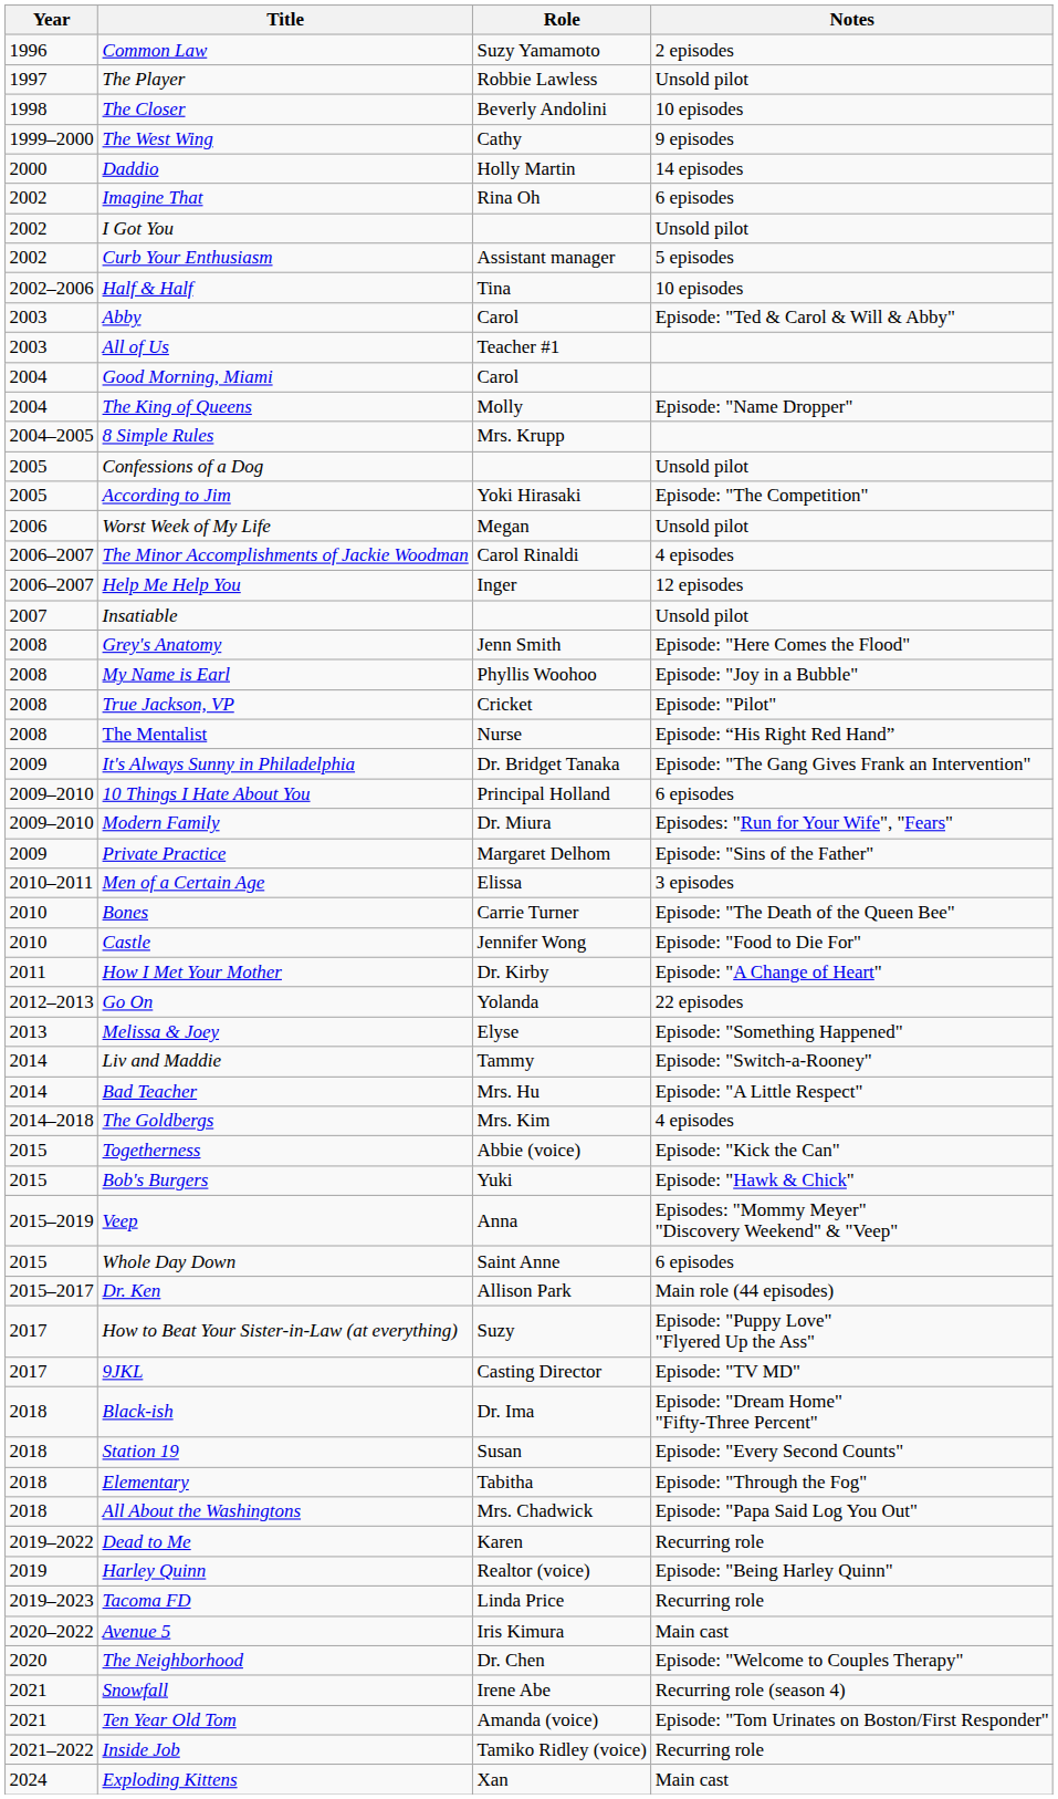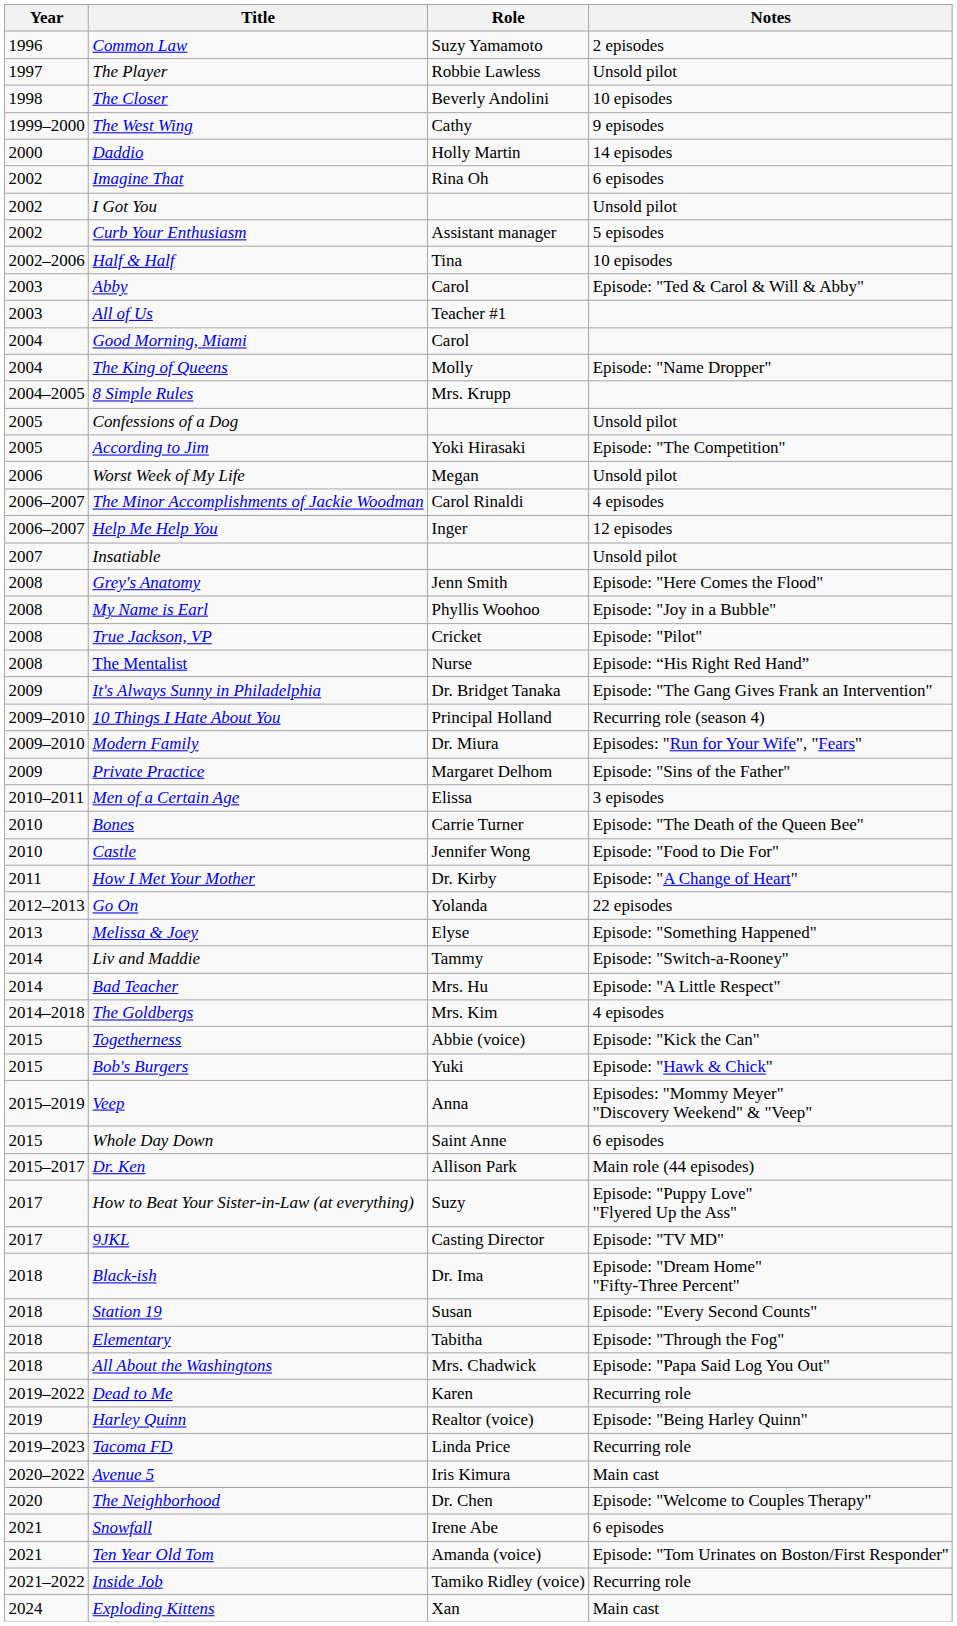 <table class="wikitable sortable">
 <tr>
 <th>Year</th>
 <th>Title</th>
 <th>Role</th>
 <th class="unsortable">Notes</th>
 </tr>
 <tr>
 <td>1996</td>
 <td><em><a href='#'>Common Law</a></em></td>
 <td>Suzy Yamamoto</td>
 <td>2 episodes</td>
 </tr>
 <tr>
 <td>1997</td>
 <td><em>The Player</em></td>
 <td>Robbie Lawless</td>
 <td>Unsold pilot</td>
 </tr>
 <tr>
 <td>1998</td>
 <td><em><a href='#'>The Closer</a></em></td>
 <td>Beverly Andolini</td>
 <td>10 episodes</td>
 </tr>
 <tr>
 <td>1999–2000</td>
 <td><em><a href='#'>The West Wing</a></em></td>
 <td>Cathy</td>
 <td>9 episodes</td>
 </tr>
 <tr>
 <td>2000</td>
 <td><em><a href='#'>Daddio</a></em></td>
 <td>Holly Martin</td>
 <td>14 episodes</td>
 </tr>
 <tr>
 <td>2002</td>
 <td><em><a href='#'>Imagine That</a></em></td>
 <td>Rina Oh</td>
 <td>6 episodes</td>
 </tr>
 <tr>
 <td>2002</td>
 <td><em>I Got You</em></td>
 <td></td>
 <td>Unsold pilot</td>
 </tr>
 <tr>
 <td>2002</td>
 <td><em><a href='#'>Curb Your Enthusiasm</a></em></td>
 <td>Assistant manager</td>
 <td>5 episodes</td>
 </tr>
 <tr>
 <td>2002–2006</td>
 <td><em><a href='#'>Half & Half</a></em></td>
 <td>Tina</td>
 <td>10 episodes</td>
 </tr>
 <tr>
 <td>2003</td>
 <td><em><a href='#'>Abby</a></em></td>
 <td>Carol</td>
 <td>Episode: "Ted & Carol & Will & Abby"</td>
 </tr>
 <tr>
 <td>2003</td>
 <td><em><a href='#'>All of Us</a></em></td>
 <td>Teacher #1</td>
 <td></td>
 </tr>
 <tr>
 <td>2004</td>
 <td><em><a href='#'>Good Morning, Miami</a></em></td>
 <td>Carol</td>
 <td></td>
 </tr>
 <tr>
 <td>2004</td>
 <td><em><a href='#'>The King of Queens</a></em></td>
 <td>Molly</td>
 <td>Episode: "Name Dropper"</td>
 </tr>
 <tr>
 <td>2004–2005</td>
 <td><em><a href='#'>8 Simple Rules</a></em></td>
 <td>Mrs. Krupp</td>
 <td></td>
 </tr>
 <tr>
 <td>2005</td>
 <td><em>Confessions of a Dog</em></td>
 <td></td>
 <td>Unsold pilot</td>
 </tr>
 <tr>
 <td>2005</td>
 <td><em><a href='#'>According to Jim</a></em></td>
 <td>Yoki Hirasaki</td>
 <td>Episode: "The Competition"</td>
 </tr>
 <tr>
 <td>2006</td>
 <td><em>Worst Week of My Life</em></td>
 <td>Megan</td>
 <td>Unsold pilot</td>
 </tr>
 <tr>
 <td>2006–2007</td>
 <td><em><a href='#'>The Minor Accomplishments of Jackie Woodman</a></em></td>
 <td>Carol Rinaldi</td>
 <td>4 episodes</td>
 </tr>
 <tr>
 <td>2006–2007</td>
 <td><em><a href='#'>Help Me Help You</a></em></td>
 <td>Inger</td>
 <td>12 episodes</td>
 </tr>
 <tr>
 <td>2007</td>
 <td><em>Insatiable</em></td>
 <td></td>
 <td>Unsold pilot</td>
 </tr>
 <tr>
 <td>2008</td>
 <td><em><a href='#'>Grey's Anatomy</a></em></td>
 <td>Jenn Smith</td>
 <td>Episode: "Here Comes the Flood"</td>
 </tr>
 <tr>
 <td>2008</td>
 <td><em><a href='#'>My Name is Earl</a></em></td>
 <td>Phyllis Woohoo</td>
 <td>Episode: "Joy in a Bubble"</td>
 </tr>
 <tr>
 <td>2008</td>
 <td><em><a href='#'>True Jackson, VP</a></em></td>
 <td>Cricket</td>
 <td>Episode: "Pilot"</td>
 </tr>
 <tr>
 <td>2008</td>
 <td><a href='#'>The Mentalist</a></td>
 <td>Nurse</td>
 <td>Episode: “His Right Red Hand”</td>
 </tr>
 <tr>
 <td>2009</td>
 <td><em><a href='#'>It's Always Sunny in Philadelphia</a></em></td>
 <td>Dr. Bridget Tanaka</td>
 <td>Episode: "The Gang Gives Frank an Intervention"</td>
 </tr>
 <tr>
 <td>2009–2010</td>
 <td><em><a href='#'>10 Things I Hate About You</a></em></td>
 <td>Principal Holland</td>
-<td>6 episodes</td>
+<td>Recurring role (season 4)</td>
 </tr>
 <tr>
 <td>2009–2010</td>
 <td><em><a href='#'>Modern Family</a></em></td>
 <td>Dr. Miura</td>
 <td>Episodes: "<a href='#'>Run for Your Wife</a>", "<a href='#'>Fears</a>"</td>
 </tr>
 <tr>
 <td>2009</td>
 <td><em><a href='#'>Private Practice</a></em></td>
 <td>Margaret Delhom</td>
 <td>Episode: "Sins of the Father"</td>
 </tr>
 <tr>
 <td>2010–2011</td>
 <td><em><a href='#'>Men of a Certain Age</a></em></td>
 <td>Elissa</td>
 <td>3 episodes</td>
 </tr>
 <tr>
 <td>2010</td>
 <td><em><a href='#'>Bones</a></em></td>
 <td>Carrie Turner</td>
 <td>Episode: "The Death of the Queen Bee"</td>
 </tr>
 <tr>
 <td>2010</td>
 <td><em><a href='#'>Castle</a></em></td>
 <td>Jennifer Wong</td>
 <td>Episode: "Food to Die For"</td>
 </tr>
 <tr>
 <td>2011</td>
 <td><em><a href='#'>How I Met Your Mother</a></em></td>
 <td>Dr. Kirby</td>
 <td>Episode: "<a href='#'>A Change of Heart</a>"</td>
 </tr>
 <tr>
 <td>2012–2013</td>
 <td><em><a href='#'>Go On</a></em></td>
 <td>Yolanda</td>
 <td>22 episodes</td>
 </tr>
 <tr>
 <td>2013</td>
 <td><em><a href='#'>Melissa & Joey</a></em></td>
 <td>Elyse</td>
 <td>Episode: "Something Happened"</td>
 </tr>
 <tr>
 <td>2014</td>
 <td><em>Liv and Maddie</em></td>
 <td>Tammy</td>
 <td>Episode: "Switch-a-Rooney"</td>
 </tr>
 <tr>
 <td>2014</td>
 <td><em><a href='#'>Bad Teacher</a></em></td>
 <td>Mrs. Hu</td>
 <td>Episode: "A Little Respect"</td>
 </tr>
 <tr>
 <td>2014–2018</td>
 <td><em><a href='#'>The Goldbergs</a></em></td>
 <td>Mrs. Kim</td>
 <td>4 episodes</td>
 </tr>
 <tr>
 <td>2015</td>
 <td><em><a href='#'>Togetherness</a></em></td>
 <td>Abbie (voice)</td>
 <td>Episode: "Kick the Can"</td>
 </tr>
 <tr>
 <td>2015</td>
 <td><em><a href='#'>Bob's Burgers</a></em></td>
 <td>Yuki</td>
 <td>Episode: "<a href='#'>Hawk &amp; Chick</a>"</td>
 </tr>
 <tr>
 <td>2015–2019</td>
 <td><em><a href='#'>Veep</a></em></td>
 <td>Anna</td>
 <td>Episodes: "Mommy Meyer"<br>"Discovery Weekend" & "Veep"</td>
 </tr>
 <tr>
 <td>2015</td>
 <td><em>Whole Day Down</em></td>
 <td>Saint Anne</td>
 <td>6 episodes</td>
 </tr>
 <tr>
 <td>2015–2017</td>
 <td><em><a href='#'>Dr. Ken</a></em></td>
 <td>Allison Park</td>
 <td>Main role (44 episodes)</td>
 </tr>
 <tr>
 <td>2017</td>
 <td><em>How to Beat Your Sister-in-Law (at everything)</em></td>
 <td>Suzy</td>
 <td>Episode: "Puppy Love"<br>"Flyered Up the Ass"</td>
 </tr>
 <tr>
 <td>2017</td>
 <td><em><a href='#'>9JKL</a></em></td>
 <td>Casting Director</td>
 <td>Episode: "TV MD"</td>
 </tr>
 <tr>
 <td>2018</td>
 <td><em><a href='#'>Black-ish</a></em></td>
 <td>Dr. Ima</td>
 <td>Episode: "Dream Home"<br>"Fifty-Three Percent"</td>
 </tr>
 <tr>
 <td>2018</td>
 <td><em><a href='#'>Station 19</a></em></td>
 <td>Susan</td>
 <td>Episode: "Every Second Counts"</td>
 </tr>
 <tr>
 <td>2018</td>
 <td><em><a href='#'>Elementary</a></em></td>
 <td>Tabitha</td>
 <td>Episode: "Through the Fog"</td>
 </tr>
 <tr>
 <td>2018</td>
 <td><em><a href='#'>All About the Washingtons</a></em></td>
 <td>Mrs. Chadwick</td>
 <td>Episode: "Papa Said Log You Out"</td>
 </tr>
 <tr>
 <td>2019–2022</td>
 <td><em><a href='#'>Dead to Me</a></em></td>
 <td>Karen</td>
 <td>Recurring role</td>
 </tr>
 <tr>
 <td>2019</td>
 <td><em><a href='#'>Harley Quinn</a></em></td>
 <td>Realtor (voice)</td>
 <td>Episode: "Being Harley Quinn"</td>
 </tr>
 <tr>
 <td>2019–2023</td>
 <td><em><a href='#'>Tacoma FD</a></em></td>
 <td>Linda Price</td>
 <td>Recurring role</td>
 </tr>
 <tr>
 <td>2020–2022</td>
 <td><em><a href='#'>Avenue 5</a></em></td>
 <td>Iris Kimura</td>
 <td>Main cast</td>
 </tr>
 <tr>
 <td>2020</td>
 <td><em><a href='#'>The Neighborhood</a></em></td>
 <td>Dr. Chen</td>
 <td>Episode: "Welcome to Couples Therapy"</td>
 </tr>
 <tr>
 <td>2021</td>
 <td><em><a href='#'>Snowfall</a></em></td>
 <td>Irene Abe</td>
-<td>Recurring role (season 4)</td>
+<td>6 episodes</td>
 </tr>
 <tr>
 <td>2021</td>
 <td><em><a href='#'>Ten Year Old Tom</a></em></td>
 <td>Amanda (voice)</td>
 <td>Episode: "Tom Urinates on Boston/First Responder"</td>
 </tr>
 <tr>
 <td>2021–2022</td>
 <td><em><a href='#'>Inside Job</a></em></td>
 <td>Tamiko Ridley (voice)</td>
 <td>Recurring role</td>
 </tr>
 <tr>
 <td>2024</td>
 <td><em><a href='#'>Exploding Kittens</a></em></td>
 <td>Xan</td>
 <td>Main cast</td>
 </tr>
 </table>
